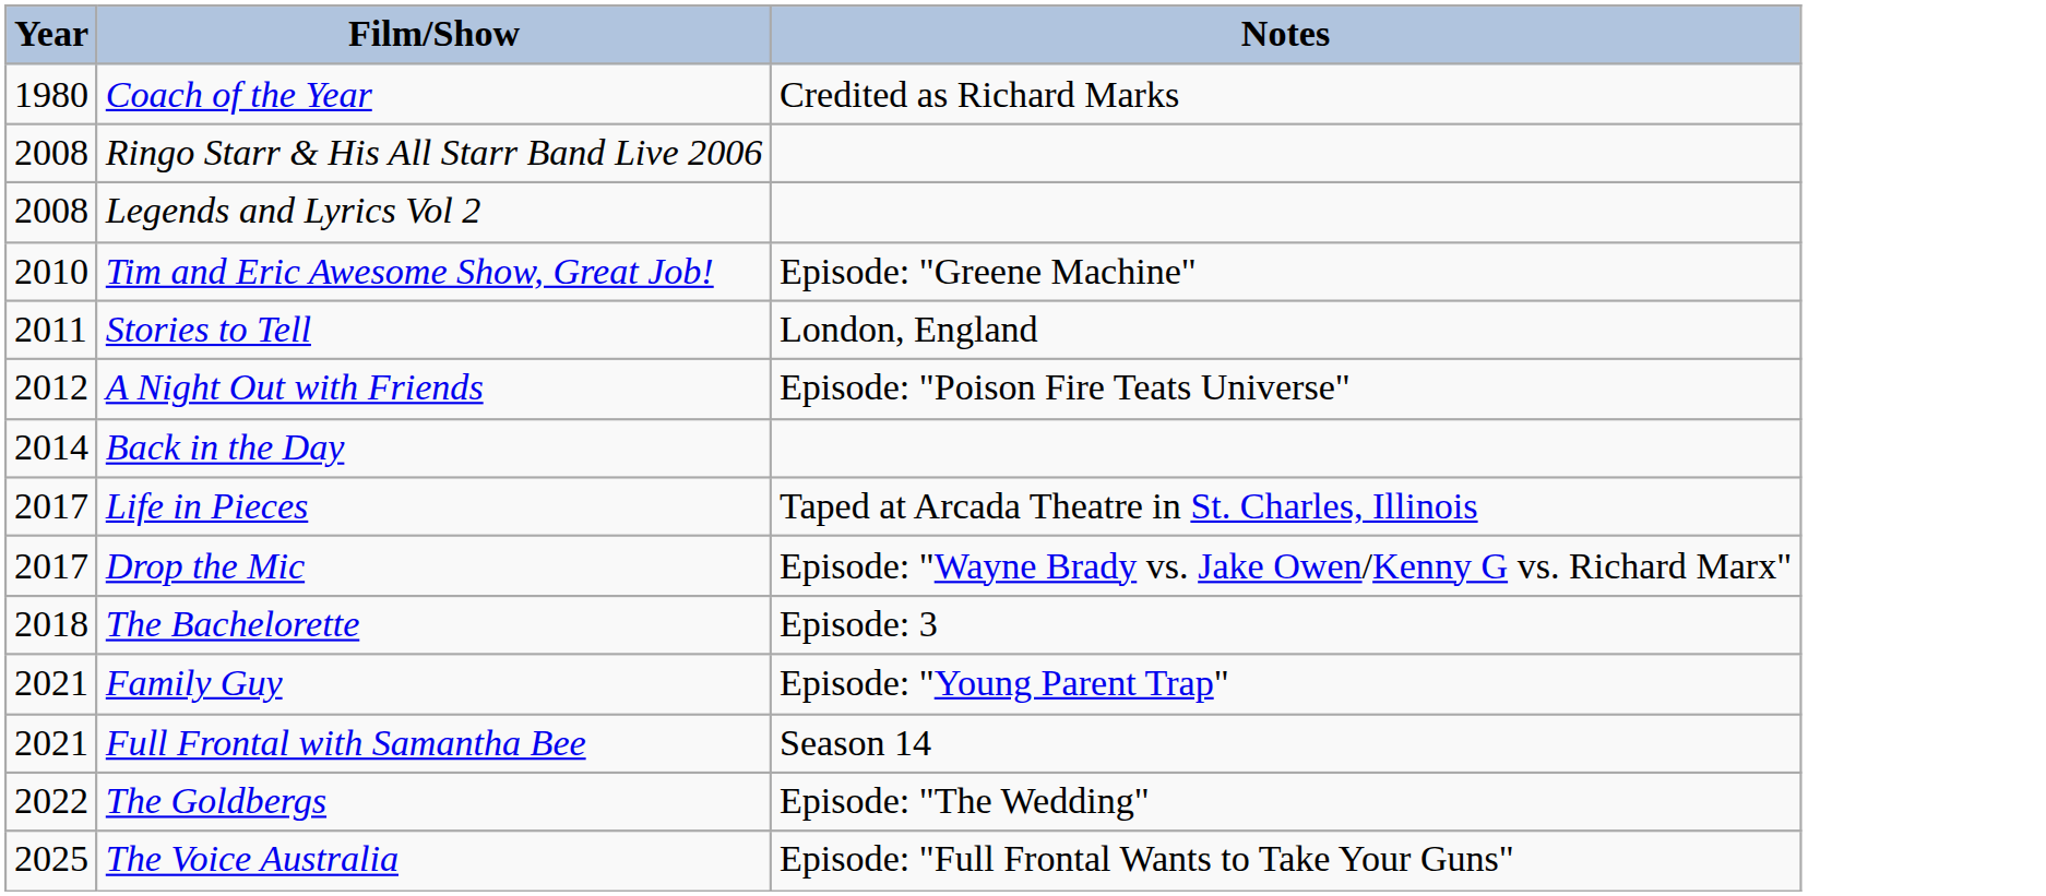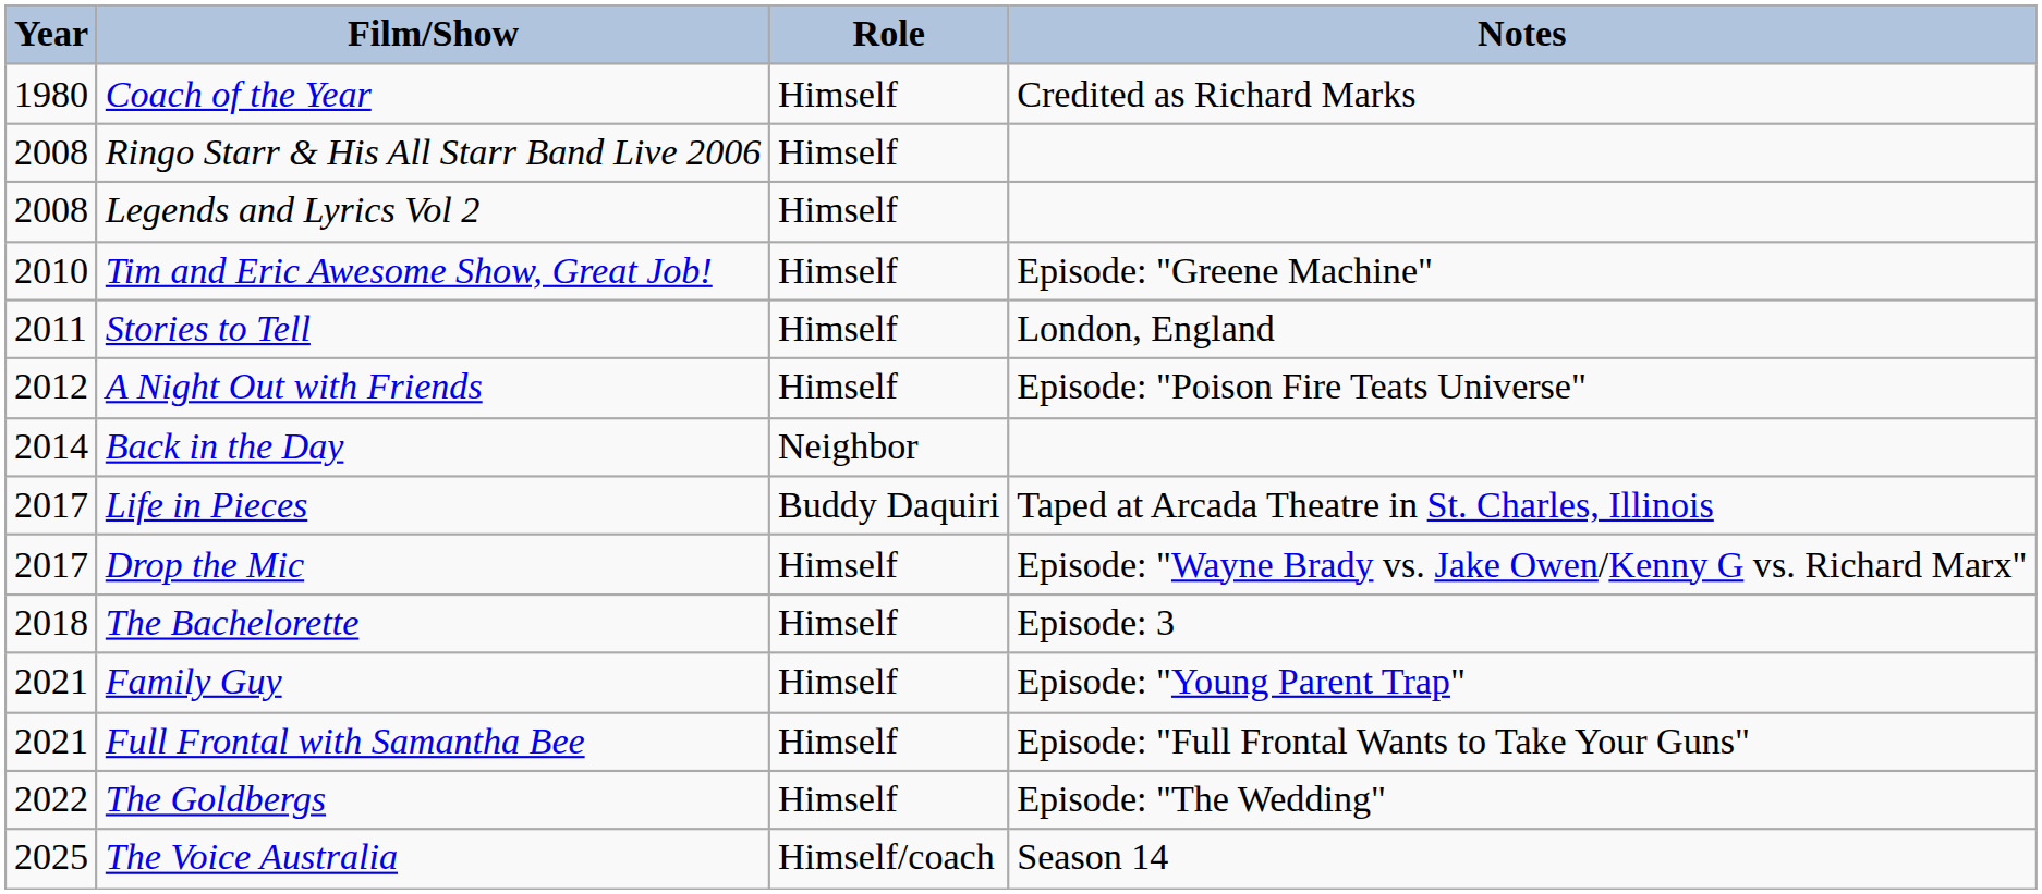 <table class="wikitable">
 <tr style="text-align:center;">
 <th style="background:#B0C4DE;">Year</th>
 <th style="background:#B0C4DE;">Film/Show</th>
+<th style="background:#B0C4DE;">Role</th>
 <th style="background:#B0C4DE;">Notes</th>
 </tr>
 <tr>
 <td>1980</td>
 <td><em><a href='#'>Coach of the Year</a></em></td>
+<td>Himself</td>
 <td>Credited as Richard Marks</td>
 </tr>
 <tr>
 <td>2008</td>
 <td><em>Ringo Starr & His All Starr Band Live 2006</em></td>
+<td>Himself</td>
 <td></td>
 </tr>
 <tr>
 <td>2008</td>
 <td><em>Legends and Lyrics Vol 2</em></td>
+<td>Himself</td>
 <td></td>
 </tr>
 <tr>
 <td>2010</td>
 <td><em><a href='#'>Tim and Eric Awesome Show, Great Job!</a></em></td>
+<td>Himself</td>
 <td>Episode: "Greene Machine"</td>
 </tr>
 <tr>
 <td>2011</td>
 <td><em><a href='#'>Stories to Tell</a></em></td>
+<td>Himself</td>
 <td taped at Shepherd's Bush in London, England>London, England</td>
 </tr>
 <tr>
 <td>2012</td>
 <td><em><a href='#'>A Night Out with Friends</a></em></td>
+<td>Himself</td>
 <td>Episode: "Poison Fire Teats Universe"</td>
 </tr>
 <tr>
 <td>2014</td>
 <td><em><a href='#'>Back in the Day</a></em></td>
+<td>Neighbor</td>
 <td></td>
 </tr>
 <tr>
 <td>2017</td>
 <td><em><a href='#'>Life in Pieces</a></em></td>
+<td>Buddy Daquiri</td>
 <td>Taped at Arcada Theatre in <a href='#'>St. Charles, Illinois</a></td>
 </tr>
 <tr>
 <td>2017</td>
 <td><em><a href='#'>Drop the Mic</a></em></td>
+<td>Himself</td>
 <td>Episode: "<a href='#'>Wayne Brady</a> vs. <a href='#'>Jake Owen</a>/<a href='#'>Kenny G</a> vs. Richard Marx"</td>
 </tr>
 <tr>
 <td>2018</td>
 <td><em><a href='#'>The Bachelorette</a></em></td>
+<td>Himself</td>
 <td>Episode: 3</td>
 </tr>
 <tr>
 <td>2021</td>
 <td><em><a href='#'>Family Guy</a></em></td>
+<td>Himself</td>
 <td>Episode: "<a href='#'>Young Parent Trap</a>"</td>
 </tr>
 <tr>
 <td>2021</td>
 <td><em><a href='#'>Full Frontal with Samantha Bee</a></em></td>
-<td>Season 14</td>
+<td>Himself</td>
+<td>Episode: "Full Frontal Wants to Take Your Guns"</td>
 </tr>
 <tr>
 <td>2022</td>
 <td><em><a href='#'>The Goldbergs</a></em></td>
+<td>Himself</td>
 <td>Episode: "The Wedding"</td>
 </tr>
 <tr>
 <td>2025</td>
 <td><em><a href='#'>The Voice Australia</a></em></td>
-<td>Episode: "Full Frontal Wants to Take Your Guns"</td>
+<td>Himself/coach</td>
+<td>Season 14</td>
 </tr>
 </table>
